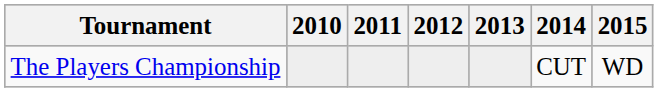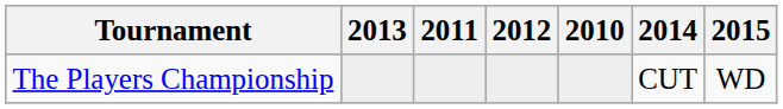 <table class="wikitable" style="font-size:95%;text-align:center;">
 <tr>
 <th>Tournament</th>
-<th>2010</th>
+<th>2013</th>
 <th>2011</th>
 <th>2012</th>
-<th>2013</th>
+<th>2010</th>
 <th>2014</th>
 <th>2015</th>
 </tr>
 <tr>
 <td align=left><a href='#'>The Players Championship</a></td>
 <td style="background:#eeeeee;"></td>
 <td style="background:#eeeeee;"></td>
 <td style="background:#eeeeee;"></td>
 <td style="background:#eeeeee;"></td>
 <td>CUT</td>
 <td>WD</td>
 </tr>
 </table>
